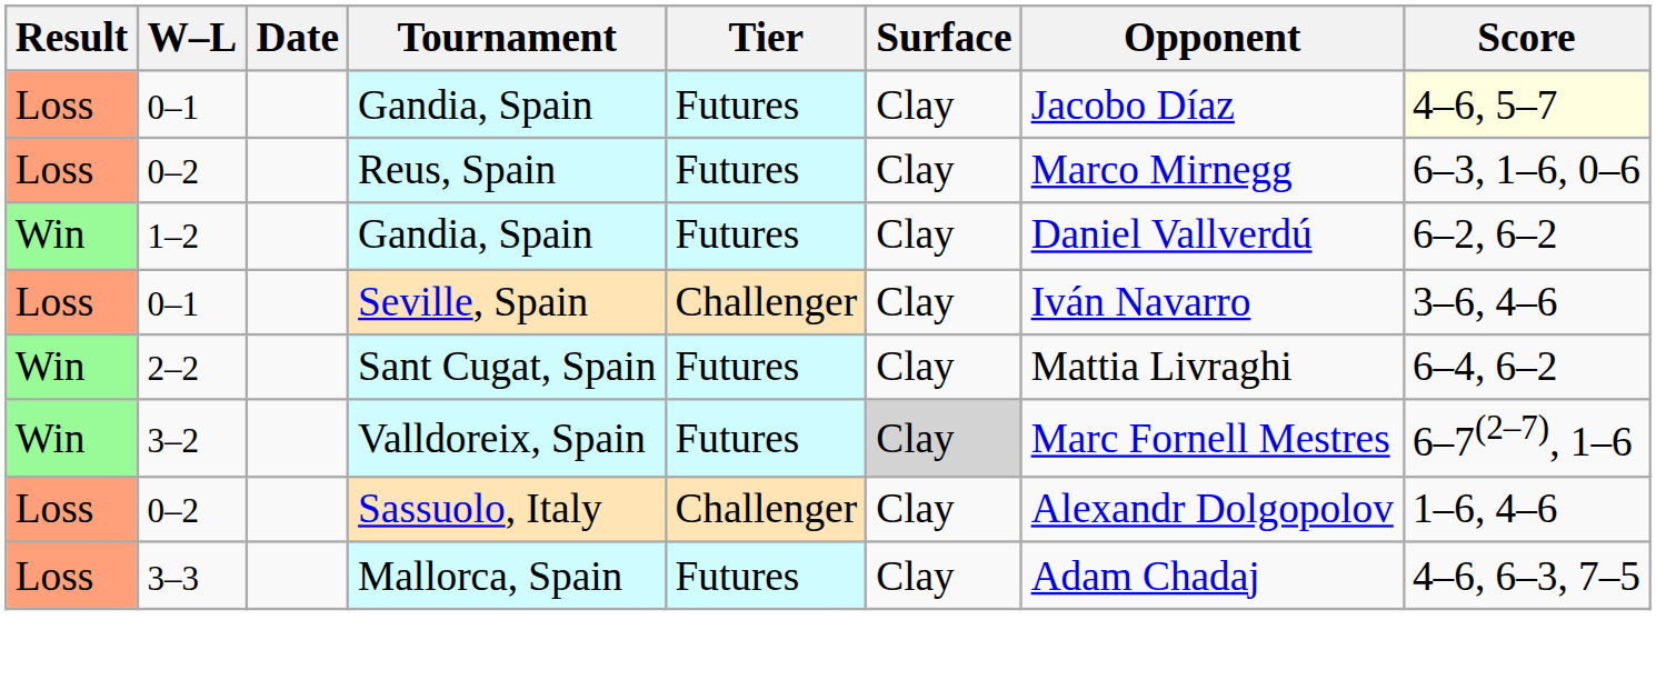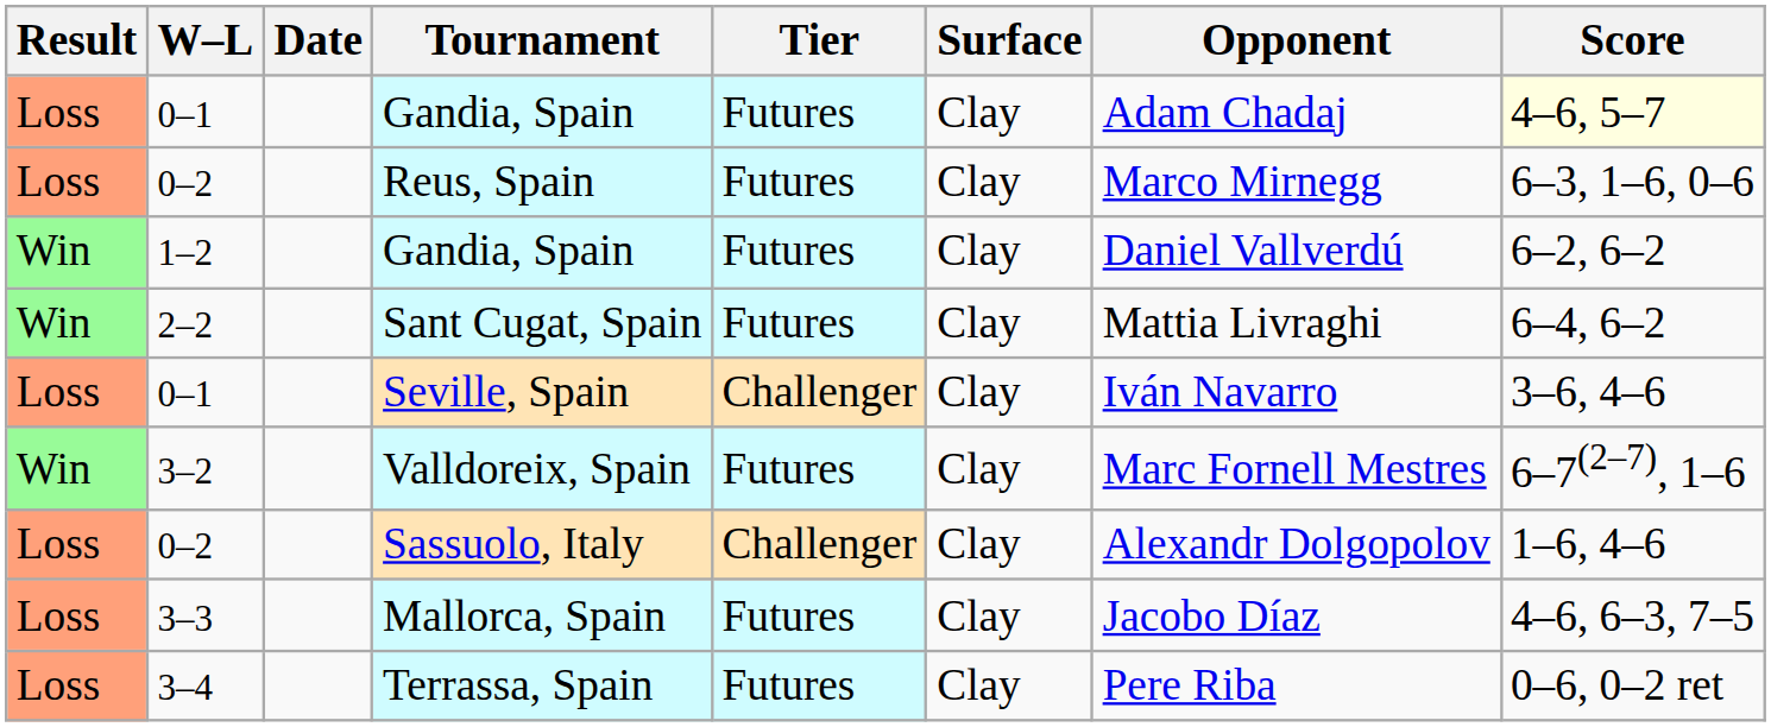 <table class="sortable wikitable">
 <tr>
 <th>Result</th>
 <th class="unsortable">W–L</th>
 <th>Date</th>
 <th>Tournament</th>
 <th>Tier</th>
 <th>Surface</th>
 <th>Opponent</th>
 <th class="unsortable">Score</th>
 </tr>
 <tr>
 <td bgcolor=ffa07a>Loss</td>
 <td><small>0–1</small></td>
 <td></td>
 <td bgcolor=cffcff>Gandia, Spain</td>
 <td bgcolor=cffcff>Futures</td>
 <td>Clay</td>
-<td> <a href='#'>Jacobo Díaz</a></td>
+<td> <a href='#'>Adam Chadaj</a></td>
 <td style="background: lightyellow;">4–6, 5–7</td>
 </tr>
 <tr>
 <td bgcolor=ffa07a>Loss</td>
 <td><small>0–2</small></td>
 <td></td>
 <td bgcolor=cffcff>Reus, Spain</td>
 <td bgcolor=cffcff>Futures</td>
 <td>Clay</td>
 <td> <a href='#'>Marco Mirnegg</a></td>
 <td>6–3, 1–6, 0–6</td>
 </tr>
 <tr>
 <td bgcolor=98fb98>Win</td>
 <td><small>1–2</small></td>
 <td></td>
 <td bgcolor=cffcff>Gandia, Spain</td>
 <td bgcolor=cffcff>Futures</td>
 <td>Clay</td>
 <td> <a href='#'>Daniel Vallverdú</a></td>
 <td>6–2, 6–2</td>
 </tr>
 <tr>
+<td bgcolor=98fb98>Win</td>
+<td><small>2–2</small></td>
+<td></td>
+<td bgcolor=cffcff>Sant Cugat, Spain</td>
+<td bgcolor=cffcff>Futures</td>
+<td>Clay</td>
+<td> Mattia Livraghi</td>
+<td>6–4, 6–2</td>
+</tr>
+<tr>
 <td bgcolor=ffa07a>Loss</td>
 <td><small>0–1</small></td>
 <td></td>
 <td bgcolor=moccasin><a href='#'>Seville</a>, Spain</td>
 <td bgcolor=moccasin>Challenger</td>
 <td>Clay</td>
 <td> <a href='#'>Iván Navarro</a></td>
 <td>3–6, 4–6</td>
 </tr>
 <tr>
 <td bgcolor=98fb98>Win</td>
-<td><small>2–2</small></td>
-<td></td>
-<td bgcolor=cffcff>Sant Cugat, Spain</td>
-<td bgcolor=cffcff>Futures</td>
-<td>Clay</td>
-<td> Mattia Livraghi</td>
-<td>6–4, 6–2</td>
-</tr>
-<tr>
-<td bgcolor=98fb98>Win</td>
 <td><small>3–2</small></td>
 <td></td>
 <td bgcolor=cffcff>Valldoreix, Spain</td>
 <td bgcolor=cffcff>Futures</td>
-<td style="background: lightgrey;">Clay</td>
+<td>Clay</td>
 <td> <a href='#'>Marc Fornell Mestres</a></td>
 <td>6–7<sup>(2–7)</sup>, 1–6</td>
 </tr>
 <tr>
 <td bgcolor=ffa07a>Loss</td>
 <td><small>0–2</small></td>
 <td></td>
 <td bgcolor=moccasin><a href='#'>Sassuolo</a>, Italy</td>
 <td bgcolor=moccasin>Challenger</td>
 <td>Clay</td>
 <td> <a href='#'>Alexandr Dolgopolov</a></td>
 <td>1–6, 4–6</td>
 </tr>
 <tr>
 <td bgcolor=ffa07a>Loss</td>
 <td><small>3–3</small></td>
 <td></td>
 <td bgcolor=cffcff>Mallorca, Spain</td>
 <td bgcolor=cffcff>Futures</td>
 <td>Clay</td>
-<td> <a href='#'>Adam Chadaj</a></td>
+<td> <a href='#'>Jacobo Díaz</a></td>
 <td>4–6, 6–3, 7–5</td>
 </tr>
+<tr>
+<td bgcolor=ffa07a>Loss</td>
+<td><small>3–4</small></td>
+<td></td>
+<td bgcolor=cffcff>Terrassa, Spain</td>
+<td bgcolor=cffcff>Futures</td>
+<td>Clay</td>
+<td> <a href='#'>Pere Riba</a></td>
+<td>0–6, 0–2 ret</td>
+</tr>
 </table>
